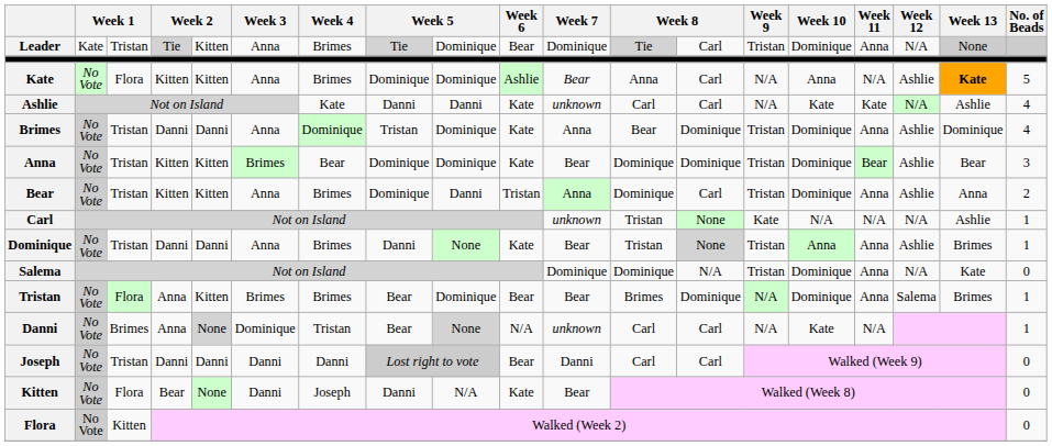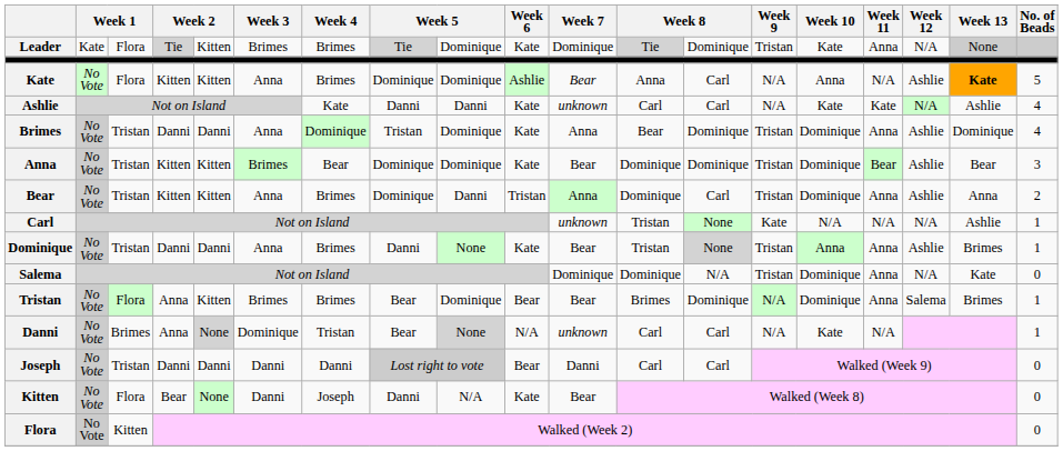 <table class="wikitable" style="text-align:center; font-size:85%; line-height:13px;">
 <tr>
 <th rowspan="2" colspan=1 style="width: 7%;"></th>
 <th colspan="2" rowspan="2" style="width: 12%;">Week 1</th>
 <th colspan="2" rowspan="2" style="width: 12%;">Week 2</th>
 <th rowspan="2" style="width: 6%;">Week 3</th>
 <th rowspan="2" style="width: 6%;">Week 4</th>
 <th colspan="2" rowspan="2" style="width: 12%;">Week 5</th>
 <th rowspan="2" style="width: 6%;">Week 6</th>
 <th rowspan="2" style="width: 6%;">Week 7</th>
 <th colspan="2" rowspan="2" style="width: 12%;">Week 8</th>
 <th rowspan="2" style="width: 6%;">Week 9</th>
 <th rowspan="2" style="width: 6%;">Week 10</th>
 <th rowspan="2" style="width: 6%;">Week 11</th>
 <th rowspan="2" style="width: 6%;">Week 12</th>
 </tr>
 <tr>
 <th style="width: 6%;">Week 13</th>
 <th style="width: 6%;">No. of Beads</th>
 </tr>
 <tr>
 <th>Leader</th>
 <td>Kate</td>
-<td>Tristan</td>
+<td>Flora</td>
 <td bgcolor="lightgrey">Tie</td>
 <td>Kitten</td>
-<td>Anna</td>
+<td>Brimes</td>
 <td>Brimes</td>
 <td bgcolor="lightgrey">Tie</td>
 <td>Dominique</td>
-<td>Bear</td>
+<td>Kate</td>
 <td>Dominique</td>
 <td bgcolor="lightgrey">Tie</td>
-<td>Carl</td>
+<td>Dominique</td>
 <td>Tristan</td>
-<td>Dominique</td>
+<td>Kate</td>
 <td>Anna</td>
 <td>N/A</td>
 <td style="background:#CCCCCC;">None</td>
 <td style="background:#CCCCCC;"></td>
 </tr>
 <tr>
 <th style="background:#000000;" colspan="19"></th>
 </tr>
 <tr>
 <th>Kate</th>
 <td style="background:#CCFFCC;"><em>No Vote</em></td>
 <td>Flora</td>
 <td>Kitten</td>
 <td>Kitten</td>
 <td>Anna</td>
 <td>Brimes</td>
 <td>Dominique</td>
 <td>Dominique</td>
 <td style="background:#CCFFCC;">Ashlie</td>
 <td><em>Bear</em></td>
 <td>Anna</td>
 <td>Carl</td>
 <td>N/A</td>
 <td>Anna</td>
 <td>N/A</td>
 <td>Ashlie</td>
 <td style="background:orange;"><strong>Kate</strong></td>
 <td>5</td>
 </tr>
 <tr>
 <th>Ashlie</th>
 <td bgcolor="lightgrey" colspan="5"><em>Not on Island</em></td>
 <td>Kate</td>
 <td>Danni</td>
 <td>Danni</td>
 <td>Kate</td>
 <td><em>unknown</em></td>
 <td>Carl</td>
 <td>Carl</td>
 <td>N/A</td>
 <td>Kate</td>
 <td>Kate</td>
 <td style="background:#CCFFCC;">N/A</td>
 <td>Ashlie</td>
 <td>4</td>
 </tr>
 <tr>
 <th>Brimes</th>
 <td style="background:#CCCCCC;"><em>No Vote</em></td>
 <td>Tristan</td>
 <td>Danni</td>
 <td>Danni</td>
 <td>Anna</td>
 <td style="background: #CCFFCC;">Dominique</td>
 <td>Tristan</td>
 <td>Dominique</td>
 <td>Kate</td>
 <td>Anna</td>
 <td>Bear</td>
 <td>Dominique</td>
 <td>Tristan</td>
 <td>Dominique</td>
 <td>Anna</td>
 <td>Ashlie</td>
 <td>Dominique</td>
 <td>4</td>
 </tr>
 <tr>
 <th>Anna</th>
 <td style="background:#CCCCCC;"><em>No Vote</em></td>
 <td>Tristan</td>
 <td>Kitten</td>
 <td>Kitten</td>
 <td style="background: #CCFFCC;">Brimes</td>
 <td>Bear</td>
 <td>Dominique</td>
 <td>Dominique</td>
 <td>Kate</td>
 <td>Bear</td>
 <td>Dominique</td>
 <td>Dominique</td>
 <td>Tristan</td>
 <td>Dominique</td>
 <td style="background: #CCFFCC;">Bear</td>
 <td>Ashlie</td>
 <td>Bear</td>
 <td>3</td>
 </tr>
 <tr>
 <th>Bear</th>
 <td style="background:#CCCCCC;"><em>No Vote</em></td>
 <td>Tristan</td>
 <td>Kitten</td>
 <td>Kitten</td>
 <td>Anna</td>
 <td>Brimes</td>
 <td>Dominique</td>
 <td>Danni</td>
 <td>Tristan</td>
 <td style="background: #CCFFCC;">Anna</td>
 <td>Dominique</td>
 <td>Carl</td>
 <td>Tristan</td>
 <td>Dominique</td>
 <td>Anna</td>
 <td>Ashlie</td>
 <td>Anna</td>
 <td>2</td>
 </tr>
 <tr>
 <th>Carl</th>
 <td bgcolor="lightgrey" colspan="9"><em>Not on Island</em></td>
 <td><em>unknown</em></td>
 <td>Tristan</td>
 <td style="background: #CCFFCC;">None</td>
 <td>Kate</td>
 <td>N/A</td>
 <td>N/A</td>
 <td>N/A</td>
 <td>Ashlie</td>
 <td>1</td>
 </tr>
 <tr>
 <th>Dominique</th>
 <td style="background:#CCCCCC;"><em>No Vote</em></td>
 <td>Tristan</td>
 <td>Danni</td>
 <td>Danni</td>
 <td>Anna</td>
 <td>Brimes</td>
 <td>Danni</td>
 <td style="background: #CCFFCC;">None</td>
 <td>Kate</td>
 <td>Bear</td>
 <td>Tristan</td>
 <td bgcolor="lightgrey">None</td>
 <td>Tristan</td>
 <td style="background: #CCFFCC;">Anna</td>
 <td>Anna</td>
 <td>Ashlie</td>
 <td>Brimes</td>
 <td>1</td>
 </tr>
 <tr>
 <th>Salema</th>
 <td bgcolor="lightgrey" colspan="9"><em>Not on Island</em></td>
 <td>Dominique</td>
 <td>Dominique</td>
 <td>N/A</td>
 <td>Tristan</td>
 <td>Dominique</td>
 <td>Anna</td>
 <td>N/A</td>
 <td>Kate</td>
 <td>0</td>
 </tr>
 <tr>
 <th>Tristan</th>
 <td style="background:#CCCCCC;"><em>No Vote</em></td>
 <td style="background: #CCFFCC;">Flora</td>
 <td>Anna</td>
 <td>Kitten</td>
 <td>Brimes</td>
 <td>Brimes</td>
 <td>Bear</td>
 <td>Dominique</td>
 <td>Bear</td>
 <td>Bear</td>
 <td>Brimes</td>
 <td>Dominique</td>
 <td style="background: #CCFFCC;">N/A</td>
 <td>Dominique</td>
 <td>Anna</td>
 <td>Salema</td>
 <td>Brimes</td>
 <td>1</td>
 </tr>
 <tr>
 <th>Danni</th>
 <td style="background:#CCCCCC;"><em>No Vote</em></td>
 <td>Brimes</td>
 <td>Anna</td>
 <td bgcolor="lightgrey">None</td>
 <td>Dominique</td>
 <td>Tristan</td>
 <td>Bear</td>
 <td bgcolor="lightgrey">None</td>
 <td>N/A</td>
 <td><em>unknown</em></td>
 <td>Carl</td>
 <td>Carl</td>
 <td>N/A</td>
 <td>Kate</td>
 <td>N/A</td>
 <td colspan="2" style="background:#fcf"></td>
 <td>1</td>
 </tr>
 <tr>
 <th>Joseph</th>
 <td style="background:#CCCCCC;"><em>No Vote</em></td>
 <td>Tristan</td>
 <td>Danni</td>
 <td>Danni</td>
 <td>Danni</td>
 <td>Danni</td>
 <td colspan="2" style="background:#CCCCCC;"><em>Lost right to vote</em></td>
 <td>Bear</td>
 <td>Danni</td>
 <td>Carl</td>
 <td>Carl</td>
 <td colspan="5" style="background:#fcf">Walked (Week 9)</td>
 <td>0</td>
 </tr>
 <tr>
 <th>Kitten</th>
 <td style="background:#CCCCCC;"><em>No Vote</em></td>
 <td>Flora</td>
 <td>Bear</td>
 <td style="background: #CCFFCC;">None</td>
 <td>Danni</td>
 <td>Joseph</td>
 <td>Danni</td>
 <td>N/A</td>
 <td>Kate</td>
 <td>Bear<em></td>
 <td colspan="7" style="background:#fcf">Walked (Week 8)</td>
 <td>0</td>
 </tr>
 <tr>
 <th>Flora</th>
 <td style="background:#CCCCCC;"></em>No Vote<em></td>
 <td>Kitten</td>
 <td colspan="15" style="background:#fcf">Walked (Week 2)</td>
 <td>0</td>
 </tr>
 <tr>
 </tr>
 </table>
